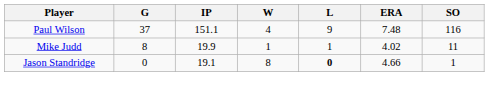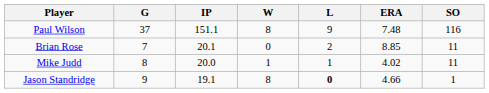 <table class="wikitable sortable">
 <tr>
 <th bgcolor="#DDDDFF" width="16%">Player</th>
 <th bgcolor="#DDDDFF" width="9%">G</th>
 <th bgcolor="#DDDDFF" width="9%">IP</th>
 <th bgcolor="#DDDDFF" width="9%">W</th>
 <th bgcolor="#DDDDFF" width="9%">L</th>
 <th bgcolor="#DDDDFF" width="9%">ERA</th>
 <th bgcolor="#DDDDFF" width="9%">SO</th>
 </tr>
 <tr align=center>
 <td><a href='#'>Paul Wilson</a></td>
 <td>37</td>
 <td>151.1</td>
-<td>4</td>
+<td>8</td>
 <td>9</td>
 <td>7.48</td>
 <td>116</td>
 </tr>
 <tr align=center>
+<td><a href='#'>Brian Rose</a></td>
+<td>7</td>
+<td>20.1</td>
+<td>0</td>
+<td>2</td>
+<td>8.85</td>
+<td>11</td>
+</tr>
+<tr align=center>
 <td><a href='#'>Mike Judd</a></td>
 <td>8</td>
-<td>19.9</td>
+<td>20.0</td>
 <td>1</td>
 <td>1</td>
 <td>4.02</td>
 <td>11</td>
 </tr>
 <tr align=center>
 <td><a href='#'>Jason Standridge</a></td>
-<td>0</td>
+<td>9</td>
 <td>19.1</td>
 <td>8</td>
 <td><strong>0</strong></td>
 <td>4.66</td>
 <td>1</td>
 </tr>
 </table>
